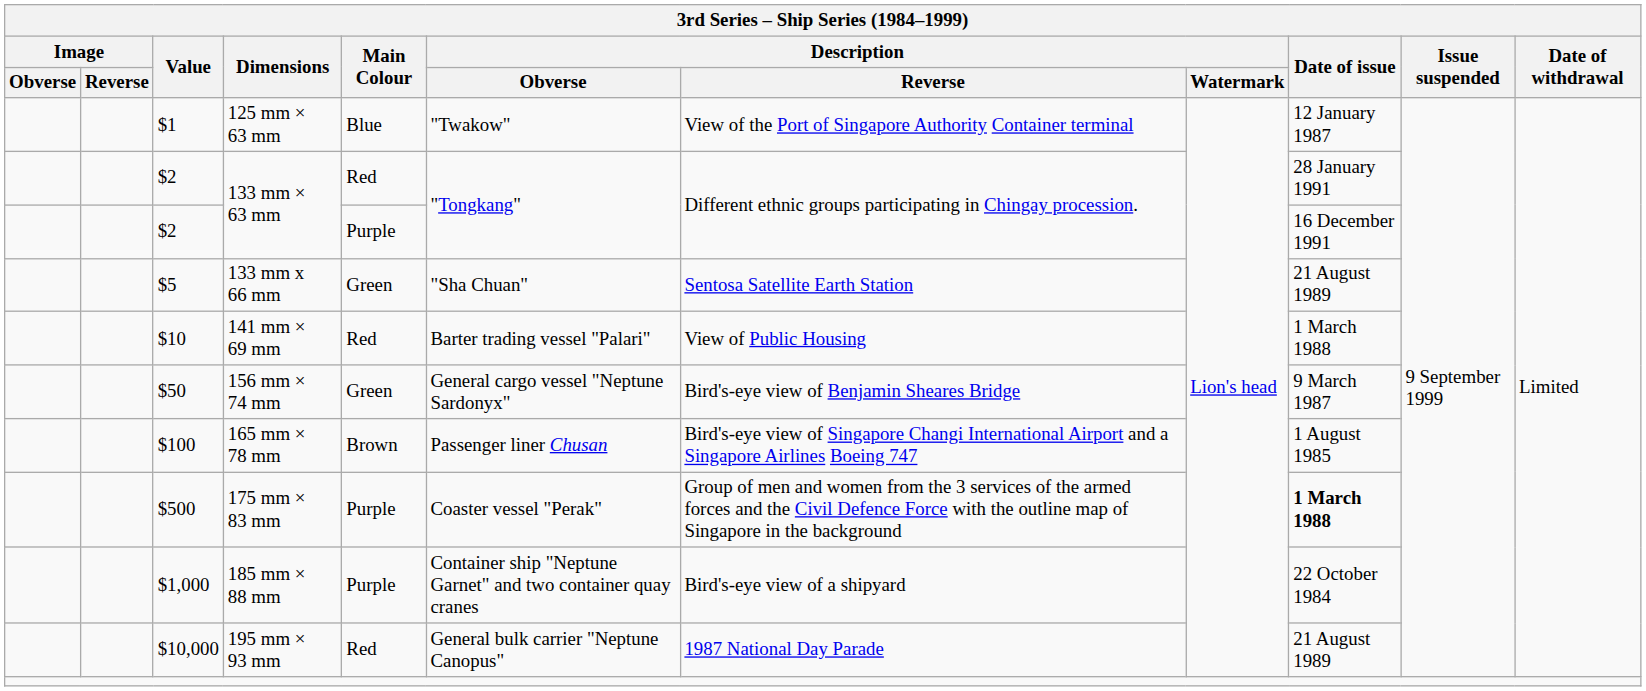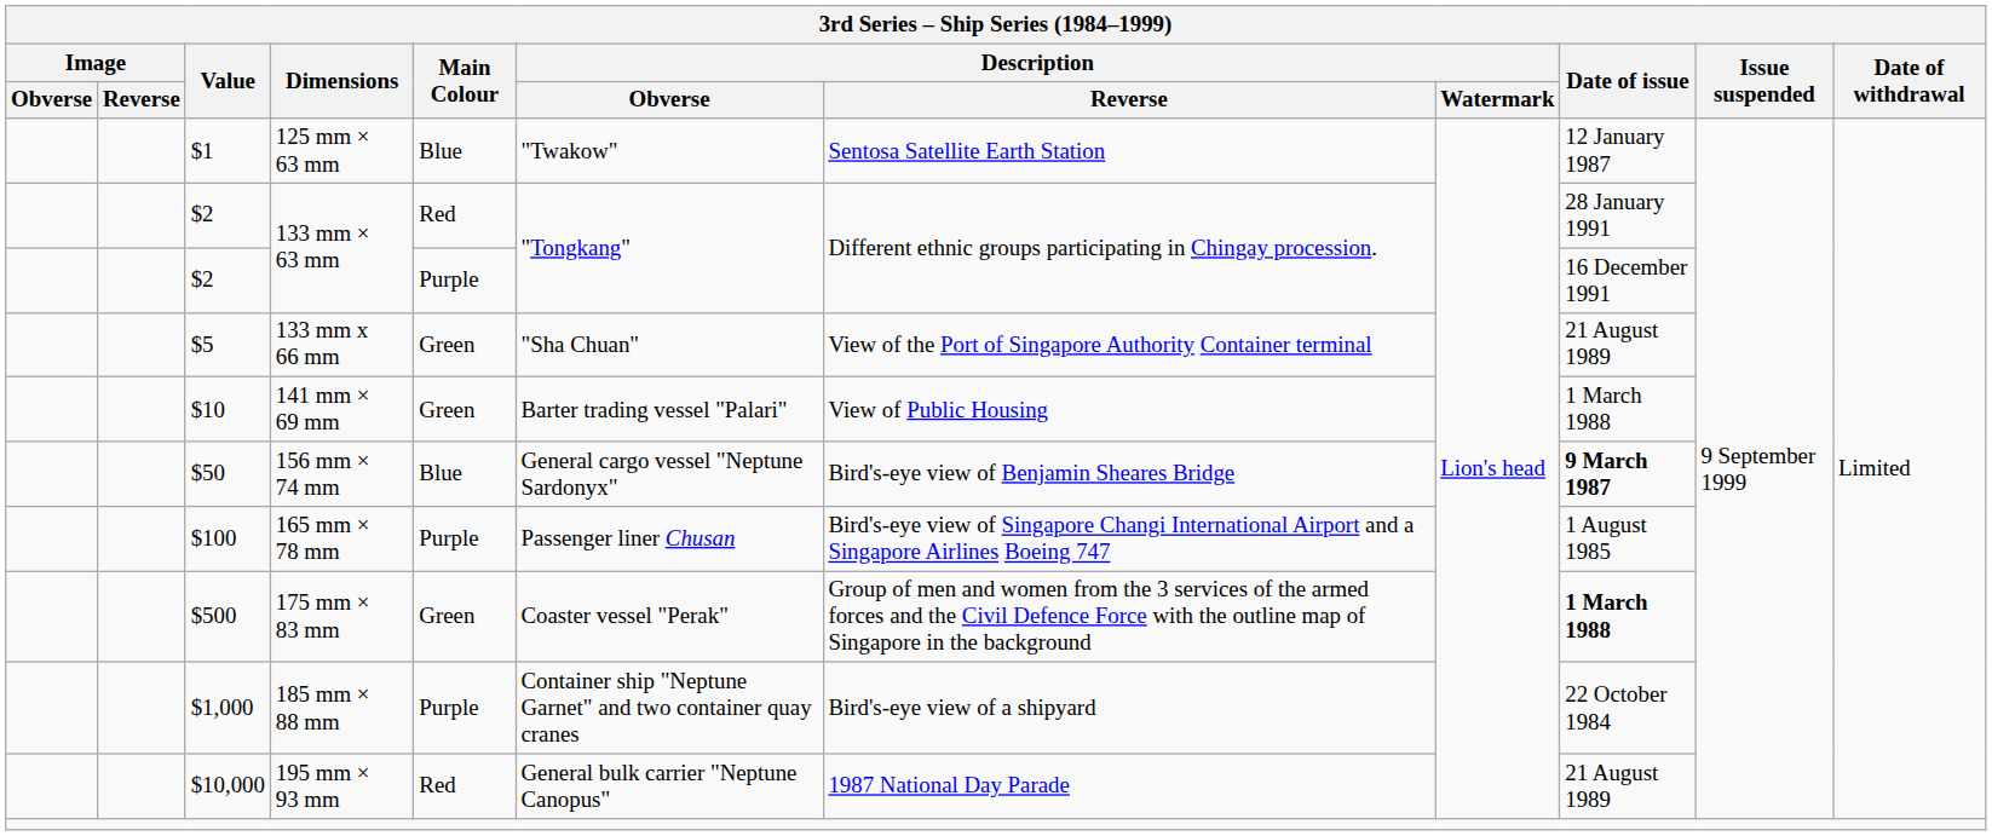 <table class="wikitable" style="font-size: 90%">
 <tr>
 <th colspan="12">3rd Series – Ship Series (1984–1999) </th>
 </tr>
 <tr>
 <th colspan="2">Image</th>
 <th rowspan="2">Value</th>
 <th rowspan="2">Dimensions</th>
 <th rowspan="2">Main Colour</th>
 <th colspan="3">Description</th>
 <th rowspan="2">Date of issue</th>
 <th rowspan="2">Issue suspended</th>
 <th rowspan="2">Date of withdrawal</th>
 </tr>
 <tr>
 <th>Obverse</th>
 <th>Reverse</th>
 <th>Obverse</th>
 <th>Reverse</th>
 <th>Watermark</th>
 </tr>
 <tr>
 <td align="center"></td>
 <td align="center"></td>
 <td>$1</td>
 <td>125 mm × 63 mm</td>
 <td>Blue</td>
 <td>"Twakow"</td>
-<td>View of the <a href='#'>Port of Singapore Authority</a> <a href='#'>Container terminal</a></td>
+<td><a href='#'>Sentosa Satellite Earth Station</a></td>
 <td rowspan="10"><a href='#'>Lion's head</a></td>
 <td>12 January 1987</td>
 <td rowspan="10">9 September 1999</td>
 <td rowspan="10">Limited</td>
 </tr>
 <tr>
 <td align="center"></td>
 <td align="center"></td>
 <td>$2</td>
 <td rowspan=2>133 mm × 63 mm</td>
 <td>Red</td>
 <td rowspan=2>"<a href='#'>Tongkang</a>"</td>
 <td rowspan=2>Different ethnic groups participating in <a href='#'>Chingay procession</a>.</td>
 <td>28 January 1991</td>
 </tr>
 <tr>
 <td align="center"></td>
 <td align="center"></td>
 <td>$2</td>
 <td>Purple</td>
 <td>16 December 1991</td>
 </tr>
 <tr>
 <td align="center"></td>
 <td align="center"></td>
 <td>$5</td>
 <td>133 mm x 66 mm</td>
 <td>Green</td>
 <td>"Sha Chuan"</td>
-<td><a href='#'>Sentosa Satellite Earth Station</a></td>
+<td>View of the <a href='#'>Port of Singapore Authority</a> <a href='#'>Container terminal</a></td>
 <td>21 August 1989</td>
 </tr>
 <tr>
 <td align="center"></td>
 <td align="center"></td>
 <td>$10</td>
 <td>141 mm × 69 mm</td>
-<td>Red</td>
+<td>Green</td>
 <td>Barter trading vessel "Palari"</td>
 <td>View of <a href='#'>Public Housing</a></td>
 <td>1 March 1988</td>
 </tr>
 <tr>
 <td align="center"></td>
 <td align="center"></td>
 <td>$50</td>
 <td>156 mm × 74 mm</td>
-<td>Green</td>
+<td>Blue</td>
 <td>General cargo vessel "Neptune Sardonyx"</td>
 <td>Bird's-eye view of <a href='#'>Benjamin Sheares Bridge</a></td>
-<td>9 March 1987</td>
+<td><strong>9 March 1987</strong></td>
 </tr>
 <tr>
 <td align="center"></td>
 <td align="center"></td>
 <td>$100</td>
 <td>165 mm × 78 mm</td>
-<td>Brown</td>
+<td>Purple</td>
 <td>Passenger liner <a href='#'><em>Chusan</em></a></td>
 <td>Bird's-eye view of <a href='#'>Singapore Changi International Airport</a> and a <a href='#'>Singapore Airlines</a> <a href='#'>Boeing 747</a></td>
 <td>1 August 1985</td>
 </tr>
 <tr>
 <td align="center"></td>
 <td align="center"></td>
 <td>$500</td>
 <td>175 mm × 83 mm</td>
-<td>Purple</td>
+<td>Green</td>
 <td>Coaster vessel "Perak"</td>
 <td>Group of men and women from the 3 services of the armed forces and the <a href='#'>Civil Defence Force</a>  with the outline map of Singapore in the background</td>
 <td><strong>1 March 1988</strong></td>
 </tr>
 <tr>
 <td align="center"></td>
 <td align="center"></td>
 <td>$1,000</td>
 <td>185 mm × 88 mm</td>
 <td>Purple</td>
 <td>Container ship "Neptune Garnet" and two container quay cranes</td>
 <td>Bird's-eye view of a shipyard</td>
 <td>22 October 1984</td>
 </tr>
 <tr>
 <td align="center"></td>
 <td align="center"></td>
 <td>$10,000</td>
 <td>195 mm × 93 mm</td>
 <td>Red</td>
 <td>General bulk carrier "Neptune Canopus"</td>
 <td><a href='#'>1987 National Day Parade</a></td>
 <td>21 August 1989</td>
 </tr>
 <tr>
 <td colspan="12"></td>
 </tr>
 </table>
